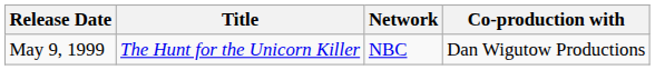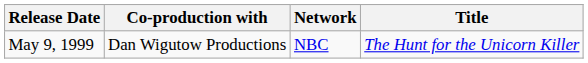 <table class="wikitable sortable">
 <tr>
 <th>Release Date</th>
+<th>Co-production with</th>
+<th>Network</th>
 <th>Title</th>
-<th>Network</th>
-<th>Co-production with</th>
 </tr>
 <tr>
 <td>May 9, 1999</td>
+<td>Dan Wigutow Productions</td>
+<td><a href='#'>NBC</a></td>
 <td><em><a href='#'>The Hunt for the Unicorn Killer</a></em></td>
-<td><a href='#'>NBC</a></td>
-<td>Dan Wigutow Productions</td>
 </tr>
 </table>
